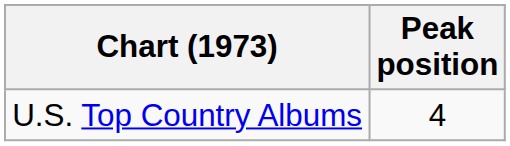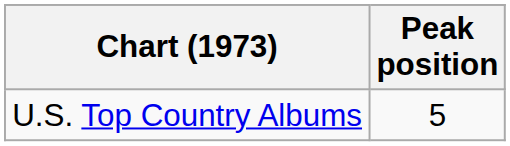 <table class="wikitable">
 <tr>
 <th>Chart (1973)</th>
 <th>Peak<br>position</th>
 </tr>
 <tr>
 <td>U.S. <a href='#'>Top Country Albums</a></td>
-<td align="center">4</td>
+<td align="center">5</td>
 </tr>
 </table>
